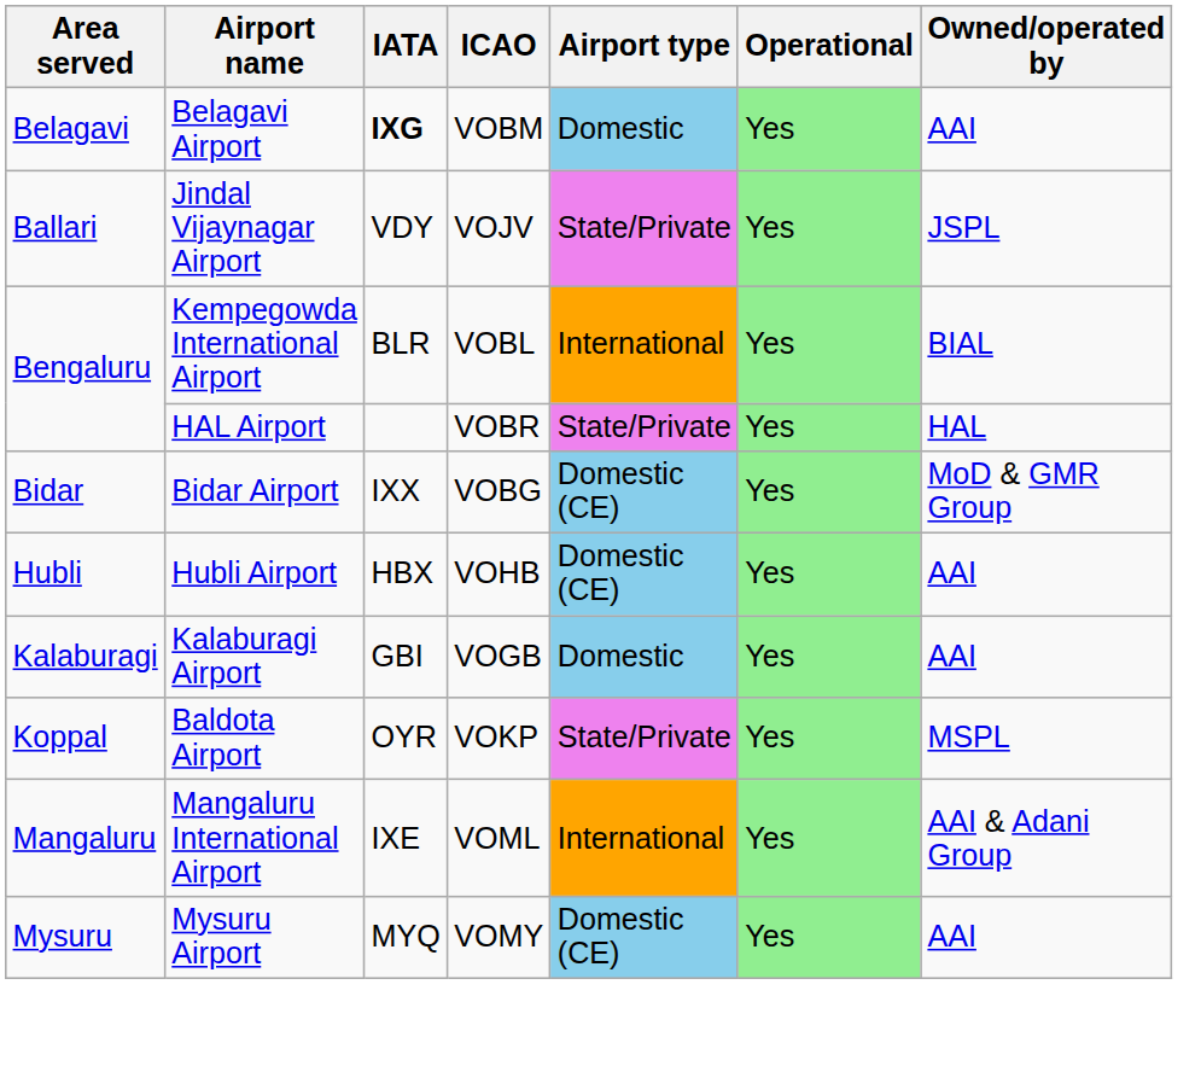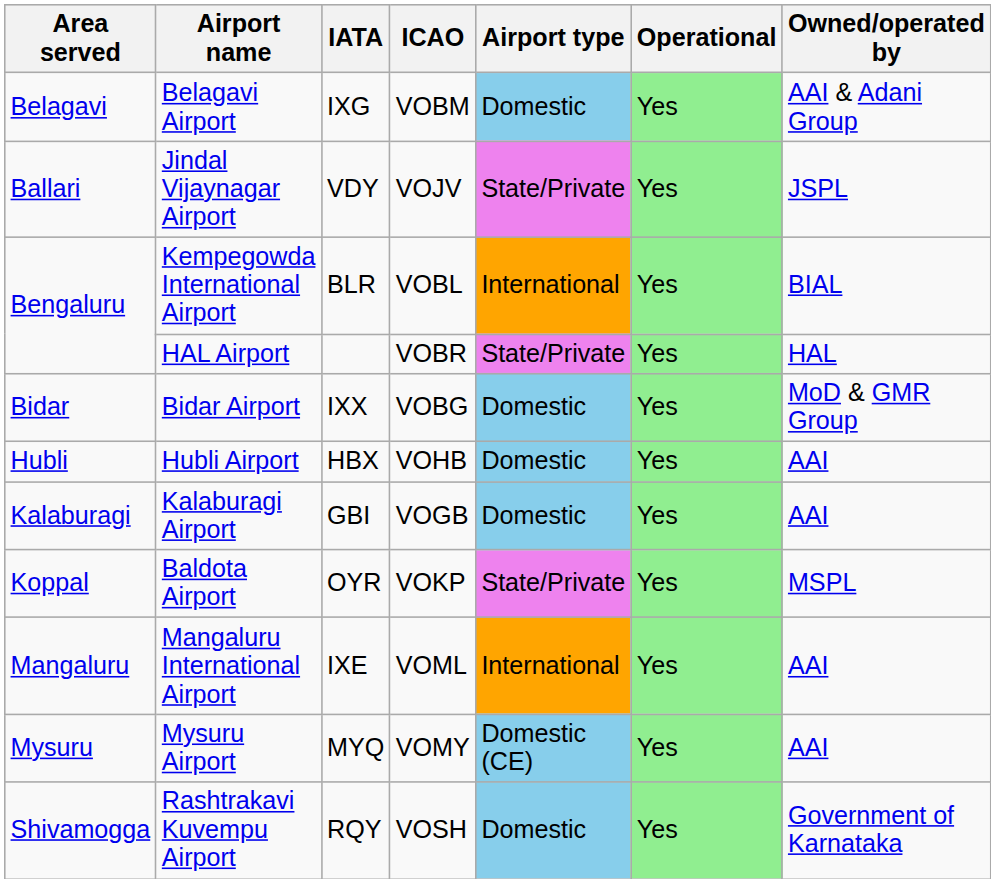 <table class="sortable wikitable"style="text-align:left;"style="font-size: 85%">
 <tr>
 <th style="width:10em;">Area served</th>
 <th style="width:25em;">Airport name</th>
 <th style="width:5em;">IATA</th>
 <th style="width:5em;">ICAO</th>
 <th style="width:10em;">Airport type</th>
 <th style="width:5em;">Operational</th>
 <th style="width:15em;">Owned/operated by</th>
 </tr>
 <tr>
 <td><a href='#'>Belagavi</a></td>
 <td><a href='#'>Belagavi Airport</a></td>
-<td><strong>IXG</strong></td>
+<td>IXG</td>
 <td>VOBM</td>
 <td style="background:skyblue;">Domestic</td>
 <td style="background:lightgreen;">Yes</td>
-<td><a href='#'>AAI</a></td>
+<td><a href='#'>AAI</a> & <a href='#'>Adani Group</a></td>
 </tr>
 <tr>
 <td><a href='#'>Ballari</a></td>
 <td><a href='#'>Jindal Vijaynagar Airport</a></td>
 <td>VDY</td>
 <td>VOJV</td>
 <td style="background:violet;">State/Private</td>
 <td style="background:lightgreen;">Yes</td>
 <td><a href='#'>JSPL</a></td>
 </tr>
 <tr>
 <td rowspan=2><a href='#'>Bengaluru</a></td>
 <td><a href='#'>Kempegowda International Airport</a></td>
 <td>BLR</td>
 <td>VOBL</td>
 <td style="background:orange;">International</td>
 <td style="background:lightgreen;">Yes</td>
 <td><a href='#'>BIAL</a></td>
 </tr>
 <tr>
 <td><a href='#'>HAL Airport</a></td>
 <td></td>
 <td>VOBR</td>
 <td style="background:violet;">State/Private</td>
 <td style="background:lightgreen;">Yes</td>
 <td><a href='#'>HAL</a></td>
 </tr>
 <tr>
 <td><a href='#'>Bidar</a></td>
 <td><a href='#'>Bidar Airport</a></td>
 <td>IXX</td>
 <td>VOBG</td>
-<td style="background:skyblue;">Domestic (CE)</td>
+<td style="background:skyblue;">Domestic</td>
 <td style="background:lightgreen;">Yes</td>
 <td><a href='#'>MoD</a> & <a href='#'>GMR Group</a></td>
 </tr>
 <tr>
 <td><a href='#'>Hubli</a></td>
 <td><a href='#'>Hubli Airport</a></td>
 <td>HBX</td>
 <td>VOHB</td>
-<td style="background:skyblue;">Domestic (CE)</td>
+<td style="background:skyblue;">Domestic</td>
 <td style="background:lightgreen;">Yes</td>
 <td><a href='#'>AAI</a></td>
 </tr>
 <tr>
 <td><a href='#'>Kalaburagi</a></td>
 <td><a href='#'>Kalaburagi Airport</a></td>
 <td>GBI</td>
 <td>VOGB</td>
 <td style="background:skyblue;">Domestic</td>
 <td style="background:lightgreen;">Yes</td>
 <td><a href='#'>AAI</a></td>
 </tr>
 <tr>
 <td><a href='#'>Koppal</a></td>
 <td><a href='#'>Baldota Airport</a></td>
 <td>OYR</td>
 <td>VOKP</td>
 <td style="background:violet;">State/Private</td>
 <td style="background:lightgreen;">Yes</td>
 <td><a href='#'>MSPL</a></td>
 </tr>
 <tr>
 <td><a href='#'>Mangaluru</a></td>
 <td><a href='#'>Mangaluru International Airport</a></td>
 <td>IXE</td>
 <td>VOML</td>
 <td style="background:orange;">International</td>
 <td style="background:lightgreen;">Yes</td>
-<td><a href='#'>AAI</a> & <a href='#'>Adani Group</a></td>
+<td><a href='#'>AAI</a></td>
 </tr>
 <tr>
 <td><a href='#'>Mysuru</a></td>
 <td><a href='#'>Mysuru Airport</a></td>
 <td>MYQ</td>
 <td>VOMY</td>
 <td style="background:skyblue;">Domestic (CE)</td>
 <td style="background:lightgreen;">Yes</td>
 <td><a href='#'>AAI</a></td>
 </tr>
+<tr>
+<td><a href='#'>Shivamogga</a></td>
+<td><a href='#'>Rashtrakavi Kuvempu Airport</a></td>
+<td>RQY</td>
+<td>VOSH</td>
+<td style="background:skyblue;">Domestic</td>
+<td style="background:lightgreen;">Yes</td>
+<td><a href='#'>Government of Karnataka</a></td>
+</tr>
 </table>
